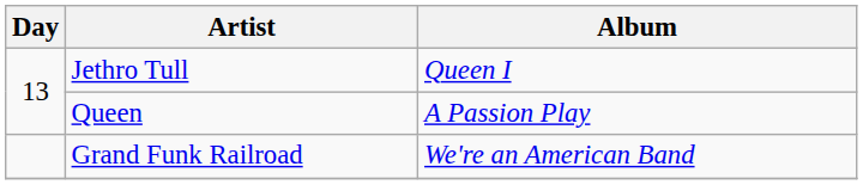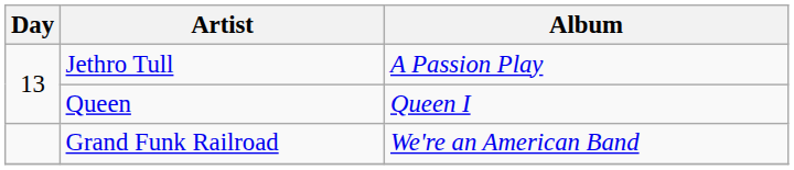 <table class="wikitable" border="1">
 <tr>
 <th>Day</th>
 <th width="200">Artist</th>
 <th width="250">Album</th>
 </tr>
 <tr>
 <td rowspan="2" style="text-align:center;">13</td>
 <td><a href='#'>Jethro Tull</a></td>
-<td><em><a href='#'>Queen I</a></em></td>
+<td><em><a href='#'>A Passion Play</a></em></td>
 </tr>
 <tr>
 <td><a href='#'>Queen</a></td>
-<td><em><a href='#'>A Passion Play</a></em></td>
+<td><em><a href='#'>Queen I</a></em></td>
 </tr>
 <tr>
 <td style="text-align:center;" rowspan="1"></td>
 <td><a href='#'>Grand Funk Railroad</a></td>
 <td><em><a href='#'>We're an American Band</a></em></td>
 </tr>
 <tr>
 </tr>
 </table>
